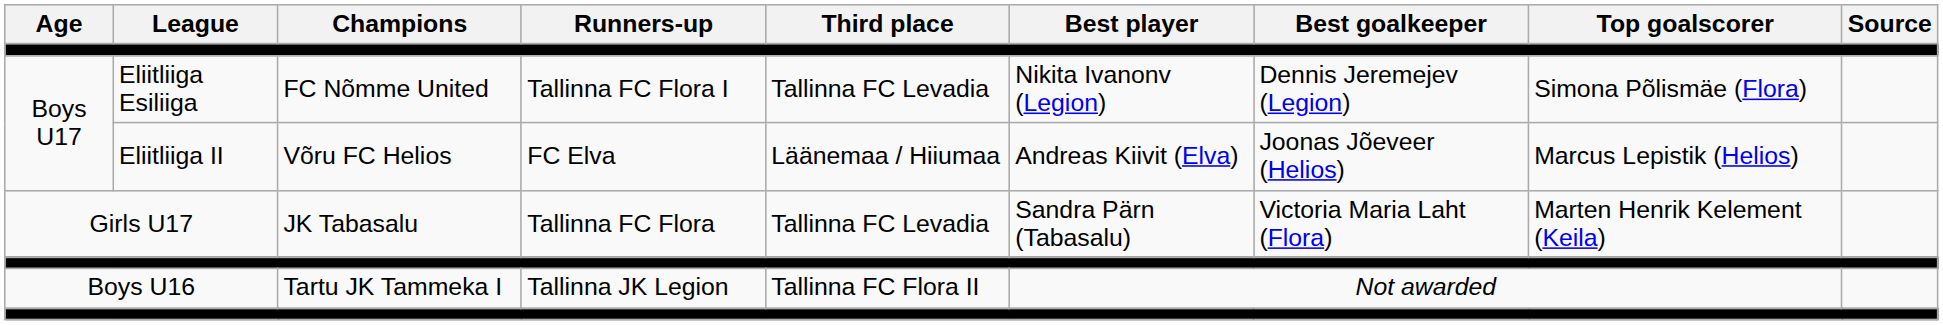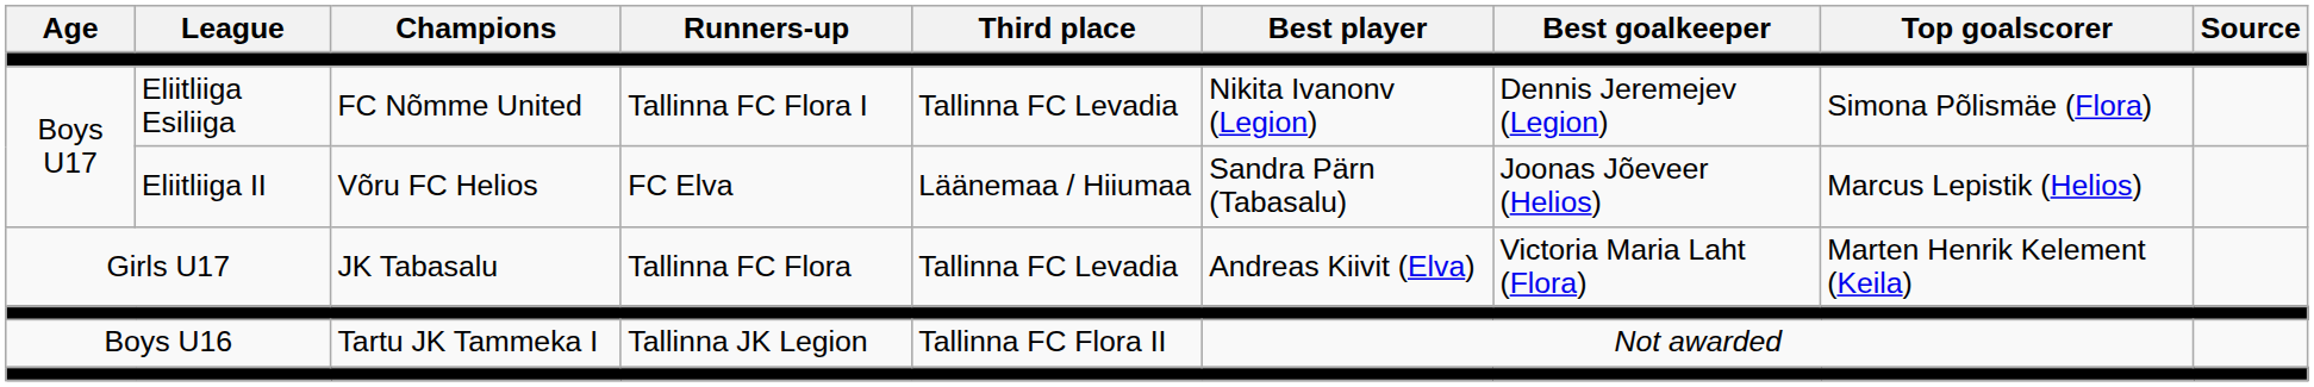 <table class="wikitable">
 <tr>
 <th>Age</th>
 <th>League</th>
 <th width=150px>Champions</th>
 <th width=150px>Runners-up</th>
 <th width=150px>Third place</th>
 <th>Best player</th>
 <th>Best goalkeeper</th>
 <th>Top goalscorer</th>
 <th>Source</th>
 </tr>
 <tr>
 <td colspan=9 align="center" bgcolor=#000000></td>
 </tr>
 <tr>
 <td align="center" rowspan=2>Boys U17</td>
 <td>Eliitliiga Esiliiga</td>
 <td>FC Nõmme United</td>
 <td>Tallinna FC Flora I</td>
 <td>Tallinna FC Levadia</td>
 <td>Nikita Ivanonv (<a href='#'>Legion</a>)</td>
 <td>Dennis Jeremejev (<a href='#'>Legion</a>)</td>
 <td>Simona Põlismäe (<a href='#'>Flora</a>)</td>
 <td align="center"></td>
 </tr>
 <tr>
 <td>Eliitliiga II</td>
 <td>Võru FC Helios</td>
 <td>FC Elva</td>
 <td>Läänemaa / Hiiumaa</td>
-<td>Andreas Kiivit (<a href='#'>Elva</a>)</td>
+<td>Sandra Pärn (Tabasalu)</td>
 <td>Joonas Jõeveer (<a href='#'>Helios</a>)</td>
 <td>Marcus Lepistik (<a href='#'>Helios</a>)</td>
 <td align="center"></td>
 </tr>
 <tr>
 <td align="center" colspan=2>Girls U17</td>
 <td>JK Tabasalu</td>
 <td>Tallinna FC Flora</td>
 <td>Tallinna FC Levadia</td>
-<td>Sandra Pärn (Tabasalu)</td>
+<td>Andreas Kiivit (<a href='#'>Elva</a>)</td>
 <td>Victoria Maria Laht (<a href='#'>Flora</a>)</td>
 <td>Marten Henrik Kelement (<a href='#'>Keila</a>)</td>
 <td align="center"></td>
 </tr>
 <tr>
 <td colspan=9 align="center" bgcolor=#000000></td>
 </tr>
 <tr>
 <td align="center" colspan=2>Boys U16</td>
 <td>Tartu JK Tammeka I</td>
 <td>Tallinna JK Legion</td>
 <td>Tallinna FC Flora II</td>
 <td align="center" colspan=3><em>Not awarded</em></td>
 <td align="center"></td>
 </tr>
 <tr>
 <td colspan=9 align="center" bgcolor=#000000></td>
 </tr>
 </table>
